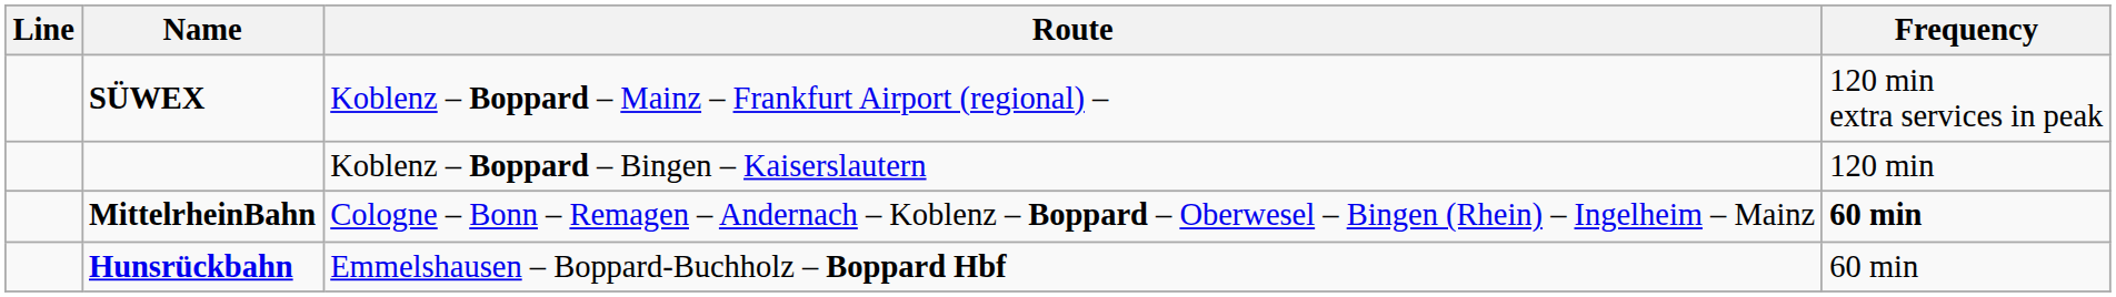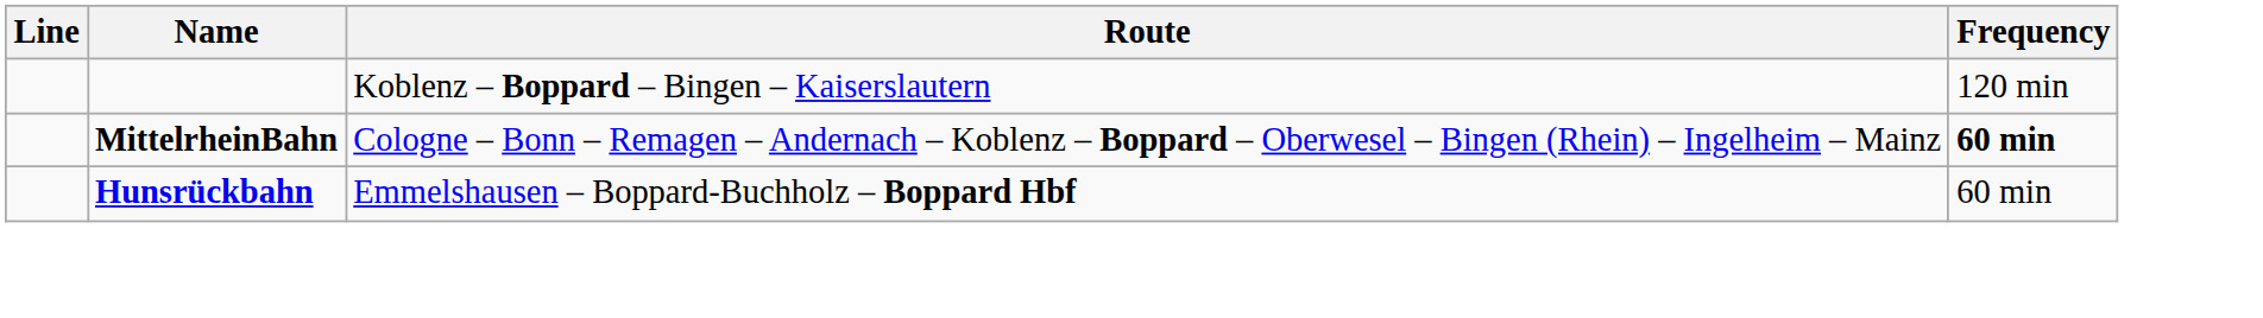 <table class="wikitable">
 <tr>
 <th>Line</th>
 <th>Name</th>
 <th>Route</th>
 <th>Frequency</th>
-</tr>
-<tr>
-<td></td>
-<td><strong>SÜWEX</strong></td>
-<td><a href='#'>Koblenz</a> – <strong>Boppard</strong> –  <a href='#'>Mainz</a> – <a href='#'>Frankfurt Airport (regional)</a> – </td>
-<td>120 min<br>extra services in peak</td>
 </tr>
 <tr>
 <td></td>
 <td></td>
 <td>Koblenz – <strong>Boppard</strong> – Bingen –  <a href='#'>Kaiserslautern</a></td>
 <td>120 min</td>
 </tr>
 <tr>
 <td></td>
 <td><strong>MittelrheinBahn</strong></td>
 <td><a href='#'>Cologne</a> – <a href='#'>Bonn</a> – <a href='#'>Remagen</a> – <a href='#'>Andernach</a> – Koblenz – <strong>Boppard</strong> – <a href='#'>Oberwesel</a> – <a href='#'>Bingen (Rhein)</a> – <a href='#'>Ingelheim</a> – Mainz</td>
 <td><strong>60 min</strong></td>
 </tr>
 <tr>
 <td></td>
 <td><strong><a href='#'>Hunsrückbahn</a></strong></td>
 <td><a href='#'>Emmelshausen</a> – Boppard-Buchholz – <strong>Boppard Hbf</strong> </td>
 <td>60 min</td>
 </tr>
 </table>
